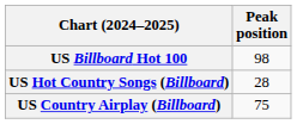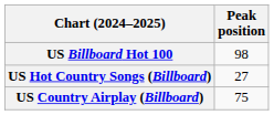 <table class="wikitable sortable plainrowheaders" style="text-align:center">
 <tr>
 <th scope="col">Chart (2024–2025)</th>
 <th scope="col">Peak<br>position</th>
 </tr>
 <tr>
 <th scope="row">US <a href='#'><em>Billboard</em> Hot 100</a></th>
 <td>98</td>
 </tr>
 <tr>
 <th scope="row">US <a href='#'>Hot Country Songs</a> (<em><a href='#'>Billboard</a></em>)</th>
-<td>28</td>
+<td>27</td>
 </tr>
 <tr>
 <th scope="row">US <a href='#'>Country Airplay</a> (<em><a href='#'>Billboard</a></em>)</th>
 <td>75</td>
 </tr>
 </table>
